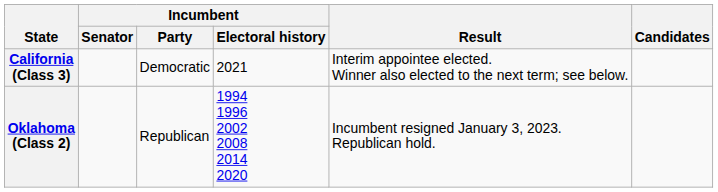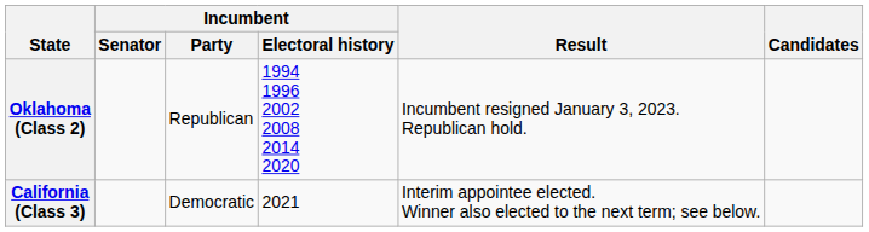 <table class="wikitable sortable">
 <tr valign=bottom>
 <th rowspan=2>State</th>
 <th colspan=3>Incumbent</th>
 <th rowspan=2>Result</th>
 <th rowspan=2 class="unsortable">Candidates</th>
 </tr>
 <tr>
 <th>Senator</th>
 <th>Party</th>
 <th>Electoral history</th>
 </tr>
 <tr>
+<th><a href='#'>Oklahoma</a><br>(Class 2)</th>
+<td></td>
+<td>Republican</td>
+<td><a href='#'>1994 </a><br><a href='#'>1996</a><br><a href='#'>2002</a><br><a href='#'>2008</a><br><a href='#'>2014</a><br><a href='#'>2020</a></td>
+<td>Incumbent resigned January 3, 2023.<br>Republican hold.</td>
+<td nowrap></td>
+</tr>
+<tr>
 <th><a href='#'>California</a><br>(Class 3)</th>
 <td></td>
 <td>Democratic</td>
 <td data-sort-value=2021>2021 </td>
 <td data-sort-value=0>Interim appointee elected.<br>Winner also elected to the next term; see below.</td>
 <td nowrap></td>
 </tr>
-<tr>
-<th><a href='#'>Oklahoma</a><br>(Class 2)</th>
-<td></td>
-<td>Republican</td>
-<td><a href='#'>1994 </a><br><a href='#'>1996</a><br><a href='#'>2002</a><br><a href='#'>2008</a><br><a href='#'>2014</a><br><a href='#'>2020</a></td>
-<td>Incumbent resigned January 3, 2023.<br>Republican hold.</td>
-<td nowrap></td>
-</tr>
 </table>
